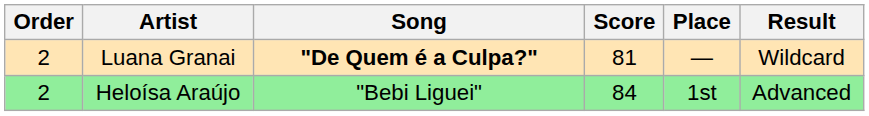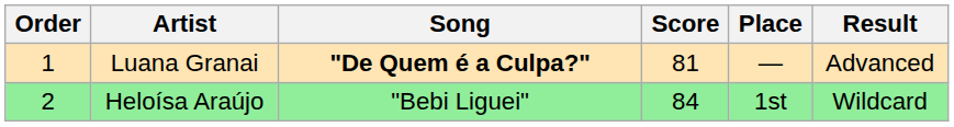 <table class="wikitable" style="text-align:center; width:70%;">
 <tr>
 <th scope="col" width="05%">Order</th>
 <th scope="col" width="17%">Artist</th>
 <th scope="col" width="33%">Song</th>
 <th scope="col" width="05%">Score</th>
 <th scope="col" width="05%">Place</th>
 <th scope="col" width="10%">Result</th>
 </tr>
 <tr bgcolor=FFE5B4>
-<td>2</td>
+<td>1</td>
 <td>Luana Granai</td>
 <td><strong>"De Quem é a Culpa?"</strong></td>
 <td>81</td>
 <td>—</td>
-<td>Wildcard</td>
+<td>Advanced</td>
 </tr>
 <tr bgcolor=90EE9B>
 <td>2</td>
 <td>Heloísa Araújo</td>
 <td>"Bebi Liguei"</td>
 <td>84</td>
 <td>1st</td>
-<td>Advanced</td>
+<td>Wildcard</td>
 </tr>
 </table>
